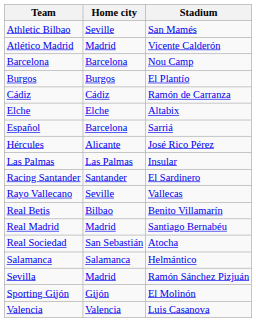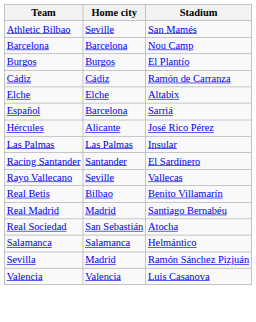 <table class="wikitable sortable" style="text-align: left;">
 <tr>
 <th>Team</th>
 <th>Home city</th>
 <th>Stadium</th>
 </tr>
 <tr>
 <td><a href='#'>Athletic Bilbao</a></td>
 <td><a href='#'>Seville</a></td>
 <td><a href='#'>San Mamés</a></td>
-</tr>
-<tr>
-<td><a href='#'>Atlético Madrid</a></td>
-<td><a href='#'>Madrid</a></td>
-<td><a href='#'>Vicente Calderón</a></td>
 </tr>
 <tr>
 <td><a href='#'>Barcelona</a></td>
 <td><a href='#'>Barcelona</a></td>
 <td><a href='#'>Nou Camp</a></td>
 </tr>
 <tr>
 <td><a href='#'>Burgos</a></td>
 <td><a href='#'>Burgos</a></td>
 <td><a href='#'>El Plantío</a></td>
 </tr>
 <tr>
 <td><a href='#'>Cádiz</a></td>
 <td><a href='#'>Cádiz</a></td>
 <td><a href='#'>Ramón de Carranza</a></td>
 </tr>
 <tr>
 <td><a href='#'>Elche</a></td>
 <td><a href='#'>Elche</a></td>
 <td><a href='#'>Altabix</a></td>
 </tr>
 <tr>
 <td><a href='#'>Español</a></td>
 <td><a href='#'>Barcelona</a></td>
 <td><a href='#'>Sarriá</a></td>
 </tr>
 <tr>
 <td><a href='#'>Hércules</a></td>
 <td><a href='#'>Alicante</a></td>
 <td><a href='#'>José Rico Pérez</a></td>
 </tr>
 <tr>
 <td><a href='#'>Las Palmas</a></td>
 <td><a href='#'>Las Palmas</a></td>
 <td><a href='#'>Insular</a></td>
 </tr>
 <tr>
 <td><a href='#'>Racing Santander</a></td>
 <td><a href='#'>Santander</a></td>
 <td><a href='#'>El Sardinero</a></td>
 </tr>
 <tr>
 <td><a href='#'>Rayo Vallecano</a></td>
 <td><a href='#'>Seville</a></td>
 <td><a href='#'>Vallecas</a></td>
 </tr>
 <tr>
 <td><a href='#'>Real Betis</a></td>
 <td><a href='#'>Bilbao</a></td>
 <td><a href='#'>Benito Villamarín</a></td>
 </tr>
 <tr>
 <td><a href='#'>Real Madrid</a></td>
 <td><a href='#'>Madrid</a></td>
 <td><a href='#'>Santiago Bernabéu</a></td>
 </tr>
 <tr>
 <td><a href='#'>Real Sociedad</a></td>
 <td><a href='#'>San Sebastián</a></td>
 <td><a href='#'>Atocha</a></td>
 </tr>
 <tr>
 <td><a href='#'>Salamanca</a></td>
 <td><a href='#'>Salamanca</a></td>
 <td><a href='#'>Helmántico</a></td>
 </tr>
 <tr>
 <td><a href='#'>Sevilla</a></td>
 <td><a href='#'>Madrid</a></td>
 <td><a href='#'>Ramón Sánchez Pizjuán</a></td>
 </tr>
 <tr>
-<td><a href='#'>Sporting Gijón</a></td>
-<td><a href='#'>Gijón</a></td>
-<td><a href='#'>El Molinón</a></td>
-</tr>
-<tr>
 <td><a href='#'>Valencia</a></td>
 <td><a href='#'>Valencia</a></td>
 <td><a href='#'>Luis Casanova</a></td>
 </tr>
 </table>
